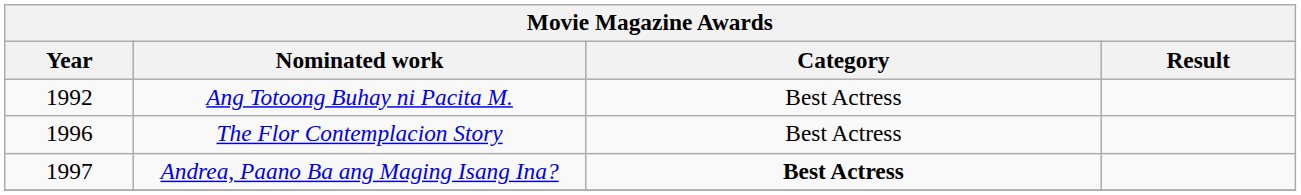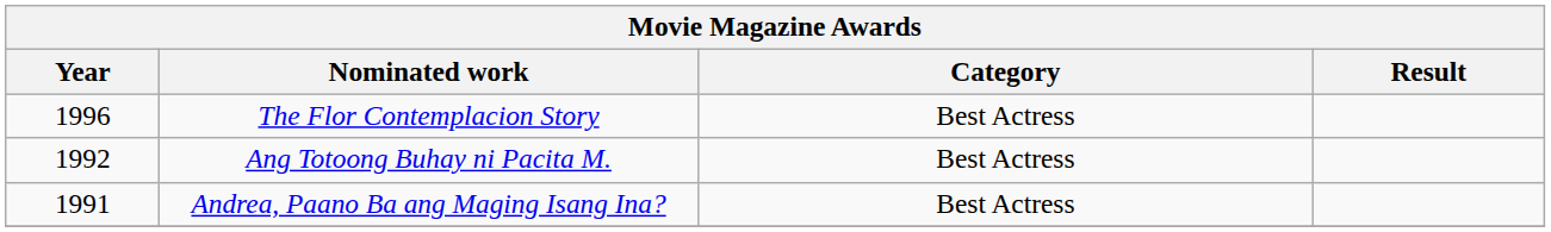 <table width="70%" class="wikitable sortable">
 <tr>
 <th colspan="4" align="center"><strong>Movie Magazine Awards</strong></th>
 </tr>
 <tr>
 <th width="10%">Year</th>
 <th width="35%">Nominated work</th>
 <th width="40%">Category</th>
 <th width="15%">Result</th>
 </tr>
 <tr>
+<td align="center">1996</td>
+<td align="center"><em><a href='#'>The Flor Contemplacion Story</a></em></td>
+<td align="center">Best Actress</td>
+<td></td>
+</tr>
+<tr>
 <td align="center">1992</td>
 <td align="center"><em><a href='#'>Ang Totoong Buhay ni Pacita M.</a></em></td>
 <td align="center">Best Actress</td>
 <td></td>
 </tr>
 <tr>
-<td align="center">1996</td>
-<td align="center"><em><a href='#'>The Flor Contemplacion Story</a></em></td>
+<td align="center">1991</td>
+<td align="center"><em><a href='#'>Andrea, Paano Ba ang Maging Isang Ina?</a></em></td>
 <td align="center">Best Actress</td>
-<td></td>
-</tr>
-<tr>
-<td align="center">1997</td>
-<td align="center"><em><a href='#'>Andrea, Paano Ba ang Maging Isang Ina?</a></em></td>
-<td align="center"><strong>Best Actress</strong></td>
 <td></td>
 </tr>
 <tr>
 </tr>
 </table>
